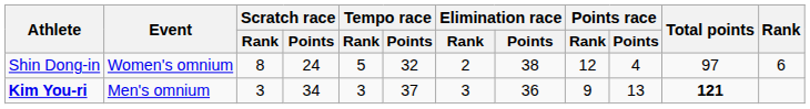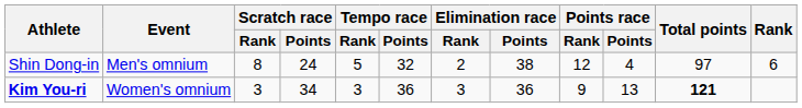 <table class=wikitable style=font-size:90%;text-align:center>
 <tr>
 <th rowspan="2">Athlete</th>
 <th rowspan="2">Event</th>
 <th colspan=2>Scratch race</th>
 <th colspan=2>Tempo race</th>
 <th colspan=2>Elimination race</th>
 <th colspan=2>Points race</th>
 <th rowspan=2>Total points</th>
 <th rowspan=2>Rank</th>
 </tr>
 <tr style="font-size:95%">
 <th>Rank</th>
 <th>Points</th>
 <th>Rank</th>
 <th>Points</th>
 <th>Rank</th>
 <th>Points</th>
 <th>Rank</th>
 <th>Points</th>
 </tr>
 <tr>
 <td align=left><a href='#'>Shin Dong-in</a></td>
-<td align=left><a href='#'>Women's omnium</a></td>
+<td align=left><a href='#'>Men's omnium</a></td>
 <td>8</td>
 <td>24</td>
 <td>5</td>
 <td>32</td>
 <td>2</td>
 <td>38</td>
 <td>12</td>
 <td>4</td>
 <td>97</td>
 <td>6</td>
 </tr>
 <tr>
 <td align=left><strong><a href='#'>Kim You-ri</a></strong></td>
-<td align=left><a href='#'>Men's omnium</a></td>
+<td align=left><a href='#'>Women's omnium</a></td>
 <td>3</td>
 <td>34</td>
 <td>3</td>
-<td>37</td>
+<td>36</td>
 <td>3</td>
 <td>36</td>
 <td>9</td>
 <td>13</td>
 <td><strong>121</strong></td>
 <td></td>
 </tr>
 </table>
